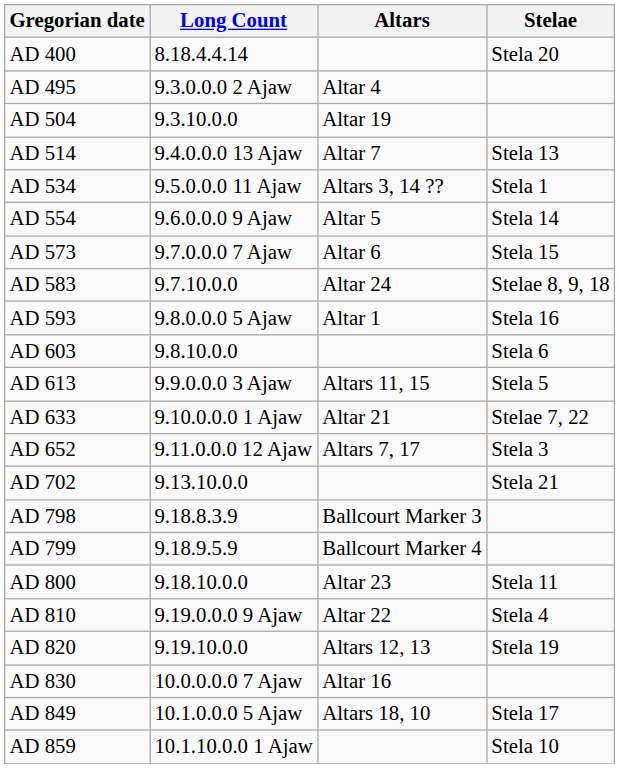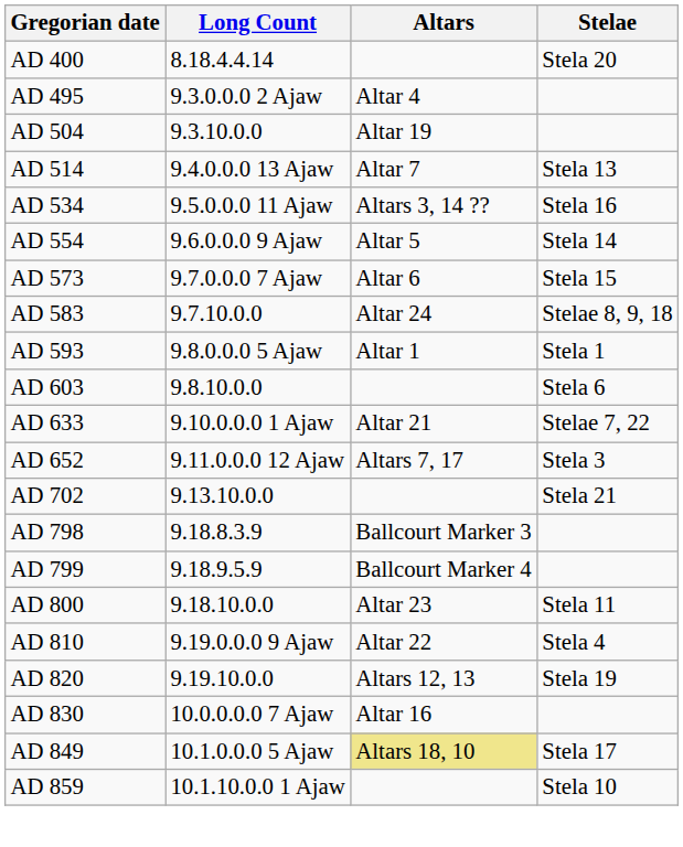 <table class="wikitable">
 <tr>
 <th>Gregorian date</th>
 <th><a href='#'>Long Count</a></th>
 <th>Altars</th>
 <th>Stelae</th>
 </tr>
 <tr>
 <td>AD 400</td>
 <td>8.18.4.4.14</td>
 <td></td>
 <td>Stela 20</td>
 </tr>
 <tr>
 <td>AD 495</td>
 <td>9.3.0.0.0 2 Ajaw</td>
 <td>Altar 4</td>
 <td></td>
 </tr>
 <tr>
 <td>AD 504</td>
 <td>9.3.10.0.0</td>
 <td>Altar 19</td>
 <td></td>
 </tr>
 <tr>
 <td>AD 514</td>
 <td>9.4.0.0.0 13 Ajaw</td>
 <td>Altar 7</td>
 <td>Stela 13</td>
 </tr>
 <tr>
 <td>AD 534</td>
 <td>9.5.0.0.0 11 Ajaw</td>
 <td>Altars 3, 14 ??</td>
-<td>Stela 1</td>
+<td>Stela 16</td>
 </tr>
 <tr>
 <td>AD 554</td>
 <td>9.6.0.0.0 9 Ajaw</td>
 <td>Altar 5</td>
 <td>Stela 14</td>
 </tr>
 <tr>
 <td>AD 573</td>
 <td>9.7.0.0.0 7 Ajaw</td>
 <td>Altar 6</td>
 <td>Stela 15</td>
 </tr>
 <tr>
 <td>AD 583</td>
 <td>9.7.10.0.0</td>
 <td>Altar 24</td>
 <td>Stelae 8, 9, 18</td>
 </tr>
 <tr>
 <td>AD 593</td>
 <td>9.8.0.0.0 5 Ajaw</td>
 <td>Altar 1</td>
-<td>Stela 16</td>
+<td>Stela 1</td>
 </tr>
 <tr>
 <td>AD 603</td>
 <td>9.8.10.0.0</td>
 <td></td>
 <td>Stela 6</td>
-</tr>
-<tr>
-<td>AD 613</td>
-<td>9.9.0.0.0 3 Ajaw</td>
-<td>Altars 11, 15</td>
-<td>Stela 5</td>
 </tr>
 <tr>
 <td>AD 633</td>
 <td>9.10.0.0.0 1 Ajaw</td>
 <td>Altar 21</td>
 <td>Stelae 7, 22</td>
 </tr>
 <tr>
 <td>AD 652</td>
 <td>9.11.0.0.0 12 Ajaw</td>
 <td>Altars 7, 17</td>
 <td>Stela 3</td>
 </tr>
 <tr>
 <td>AD 702</td>
 <td>9.13.10.0.0</td>
 <td></td>
 <td>Stela 21</td>
 </tr>
 <tr>
 <td>AD 798</td>
 <td>9.18.8.3.9</td>
 <td>Ballcourt Marker 3</td>
 <td></td>
 </tr>
 <tr>
 <td>AD 799</td>
 <td>9.18.9.5.9</td>
 <td>Ballcourt Marker 4</td>
 <td></td>
 </tr>
 <tr>
 <td>AD 800</td>
 <td>9.18.10.0.0</td>
 <td>Altar 23</td>
 <td>Stela 11</td>
 </tr>
 <tr>
 <td>AD 810</td>
 <td>9.19.0.0.0 9 Ajaw</td>
 <td>Altar 22</td>
 <td>Stela 4</td>
 </tr>
 <tr>
 <td>AD 820</td>
 <td>9.19.10.0.0</td>
 <td>Altars 12, 13</td>
 <td>Stela 19</td>
 </tr>
 <tr>
 <td>AD 830</td>
 <td>10.0.0.0.0 7 Ajaw</td>
 <td>Altar 16</td>
 <td></td>
 </tr>
 <tr>
 <td>AD 849</td>
 <td>10.1.0.0.0 5 Ajaw</td>
-<td>Altars 18, 10</td>
+<td style="background: khaki;">Altars 18, 10</td>
 <td>Stela 17</td>
 </tr>
 <tr>
 <td>AD 859</td>
 <td>10.1.10.0.0 1 Ajaw</td>
 <td></td>
 <td>Stela 10</td>
 </tr>
 </table>
